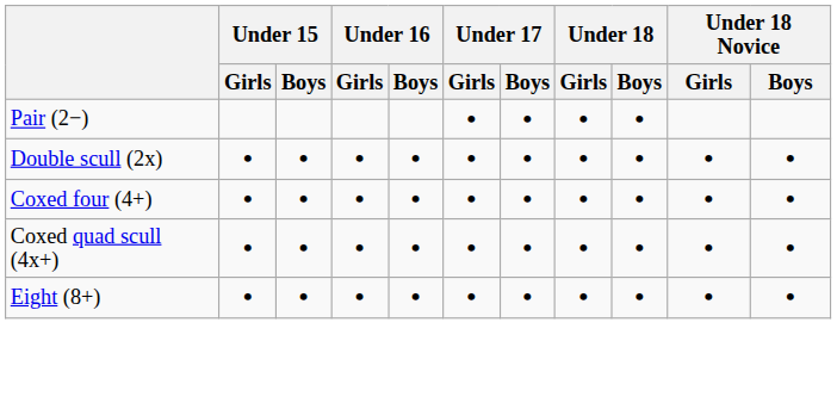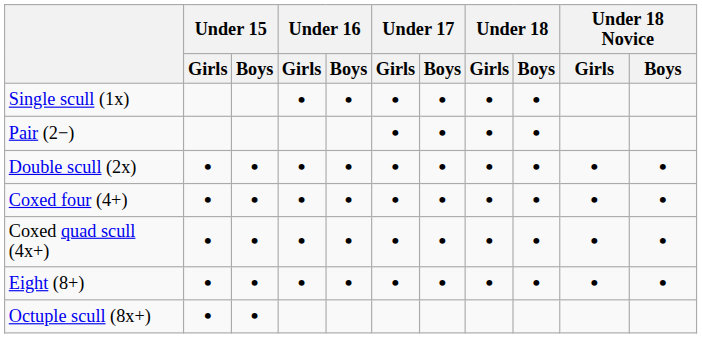 <table class="wikitable">
 <tr>
 <th rowspan=2></th>
 <th colspan="2">Under 15</th>
 <th colspan="2">Under 16</th>
 <th colspan="2">Under 17</th>
 <th colspan="2">Under 18</th>
 <th colspan="2">Under 18 Novice</th>
 </tr>
 <tr>
 <th>Girls</th>
 <th>Boys</th>
 <th>Girls</th>
 <th>Boys</th>
 <th>Girls</th>
 <th>Boys</th>
 <th>Girls</th>
 <th>Boys</th>
 <th>Girls</th>
 <th>Boys</th>
+</tr>
+<tr align=center>
+<td align=left><a href='#'>Single scull</a> (1x)</td>
+<td></td>
+<td></td>
+<td><big><strong>•</strong></big></td>
+<td><big><strong>•</strong></big></td>
+<td><big><strong>•</strong></big></td>
+<td><big><strong>•</strong></big></td>
+<td><big><strong>•</strong></big></td>
+<td><big><strong>•</strong></big></td>
+<td></td>
+<td></td>
 </tr>
 <tr align=center>
 <td align=left><a href='#'>Pair</a> (2−)</td>
 <td></td>
 <td></td>
 <td></td>
 <td></td>
 <td><big><strong>•</strong></big></td>
 <td><big><strong>•</strong></big></td>
 <td><big><strong>•</strong></big></td>
 <td><big><strong>•</strong></big></td>
 <td></td>
 <td></td>
 </tr>
 <tr align=center>
 <td align=left><a href='#'>Double scull</a> (2x)</td>
 <td><big><strong>•</strong></big></td>
 <td><big><strong>•</strong></big></td>
 <td><big><strong>•</strong></big></td>
 <td><big><strong>•</strong></big></td>
 <td><big><strong>•</strong></big></td>
 <td><big><strong>•</strong></big></td>
 <td><big><strong>•</strong></big></td>
 <td><big><strong>•</strong></big></td>
 <td><big><strong>•</strong></big></td>
 <td><big><strong>•</strong></big></td>
 </tr>
 <tr align="center">
 <td align="left"><a href='#'>Coxed four</a> (4+)</td>
 <td><big><strong>•</strong></big></td>
 <td><big><strong>•</strong></big></td>
 <td><big><strong>•</strong></big></td>
 <td><big><strong>•</strong></big></td>
 <td><big><strong>•</strong></big></td>
 <td><big><strong>•</strong></big></td>
 <td><big><strong>•</strong></big></td>
 <td><big><strong>•</strong></big></td>
 <td><big><strong>•</strong></big></td>
 <td><big><strong>•</strong></big></td>
 </tr>
 <tr align="center">
 <td align="left">Coxed <a href='#'>quad scull</a> (4x+)</td>
 <td><big><strong>•</strong></big></td>
 <td><big><strong>•</strong></big></td>
 <td><big><strong>•</strong></big></td>
 <td><big><strong>•</strong></big></td>
 <td><big><strong>•</strong></big></td>
 <td><big><strong>•</strong></big></td>
 <td><big><strong>•</strong></big></td>
 <td><big><strong>•</strong></big></td>
 <td><big><strong>•</strong></big></td>
 <td><big><strong>•</strong></big></td>
 </tr>
 <tr align="center">
 <td align="left"><a href='#'>Eight</a> (8+)</td>
 <td><big><strong>•</strong></big></td>
 <td><big><strong>•</strong></big></td>
 <td><big><strong>•</strong></big></td>
 <td><big><strong>•</strong></big></td>
 <td><big><strong>•</strong></big></td>
 <td><big><strong>•</strong></big></td>
 <td><big><strong>•</strong></big></td>
 <td><big><strong>•</strong></big></td>
 <td><big><strong>•</strong></big></td>
 <td><big><strong>•</strong></big></td>
 </tr>
+<tr align="center">
+<td align="left"><a href='#'>Octuple scull</a> (8x+)</td>
+<td><big><strong>•</strong></big></td>
+<td><big><strong>•</strong></big></td>
+<td></td>
+<td></td>
+<td></td>
+<td></td>
+<td></td>
+<td></td>
+<td></td>
+<td></td>
+</tr>
 </table>
